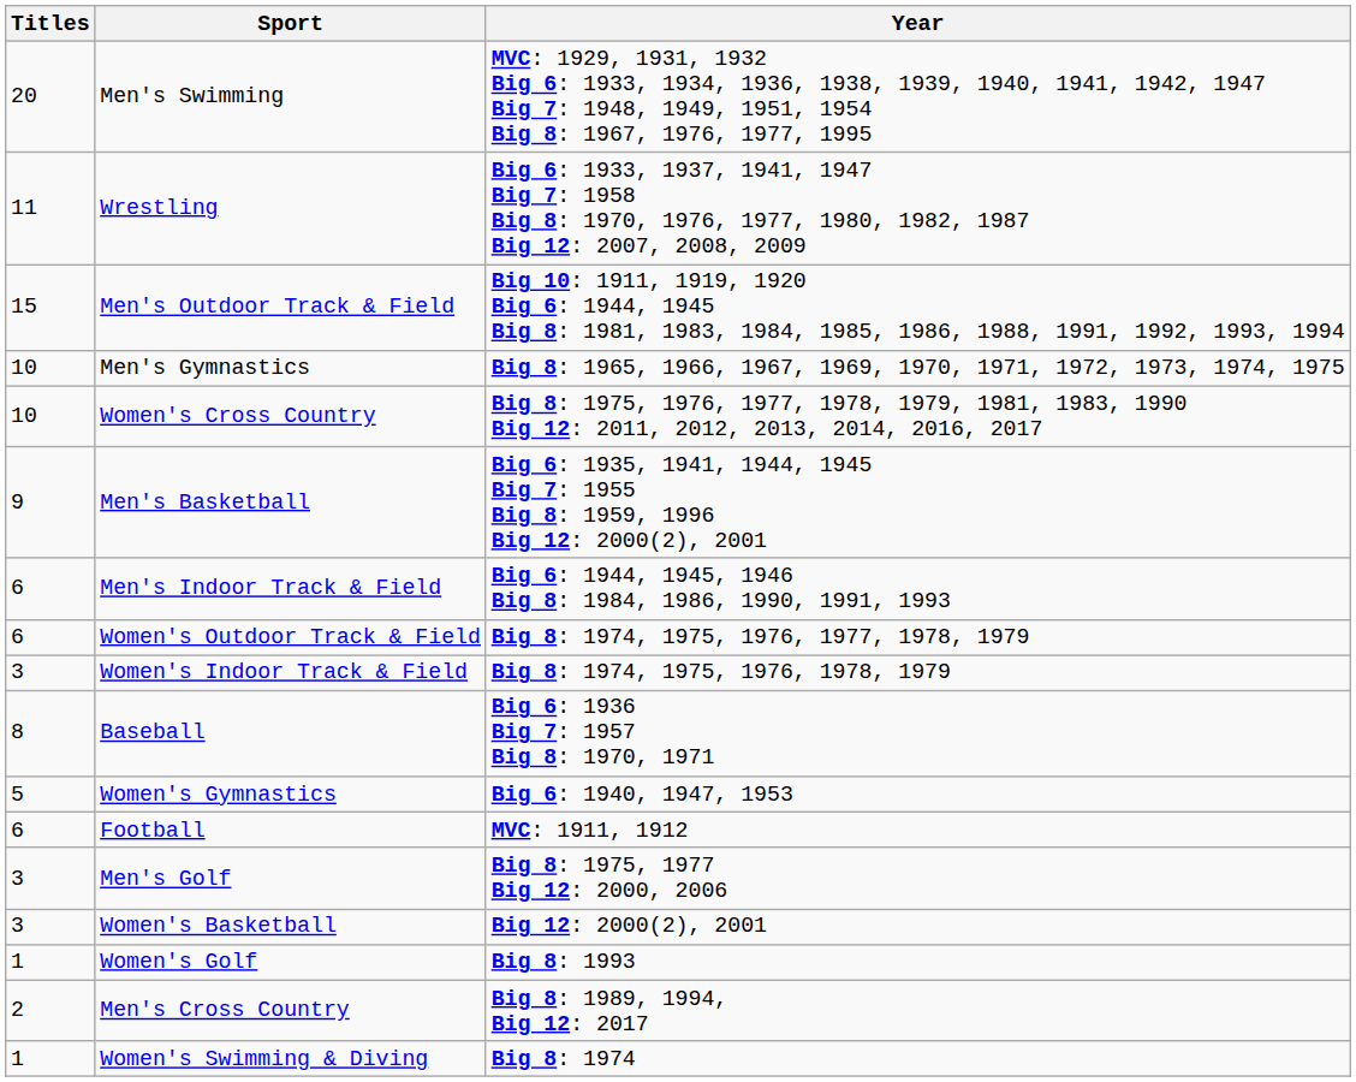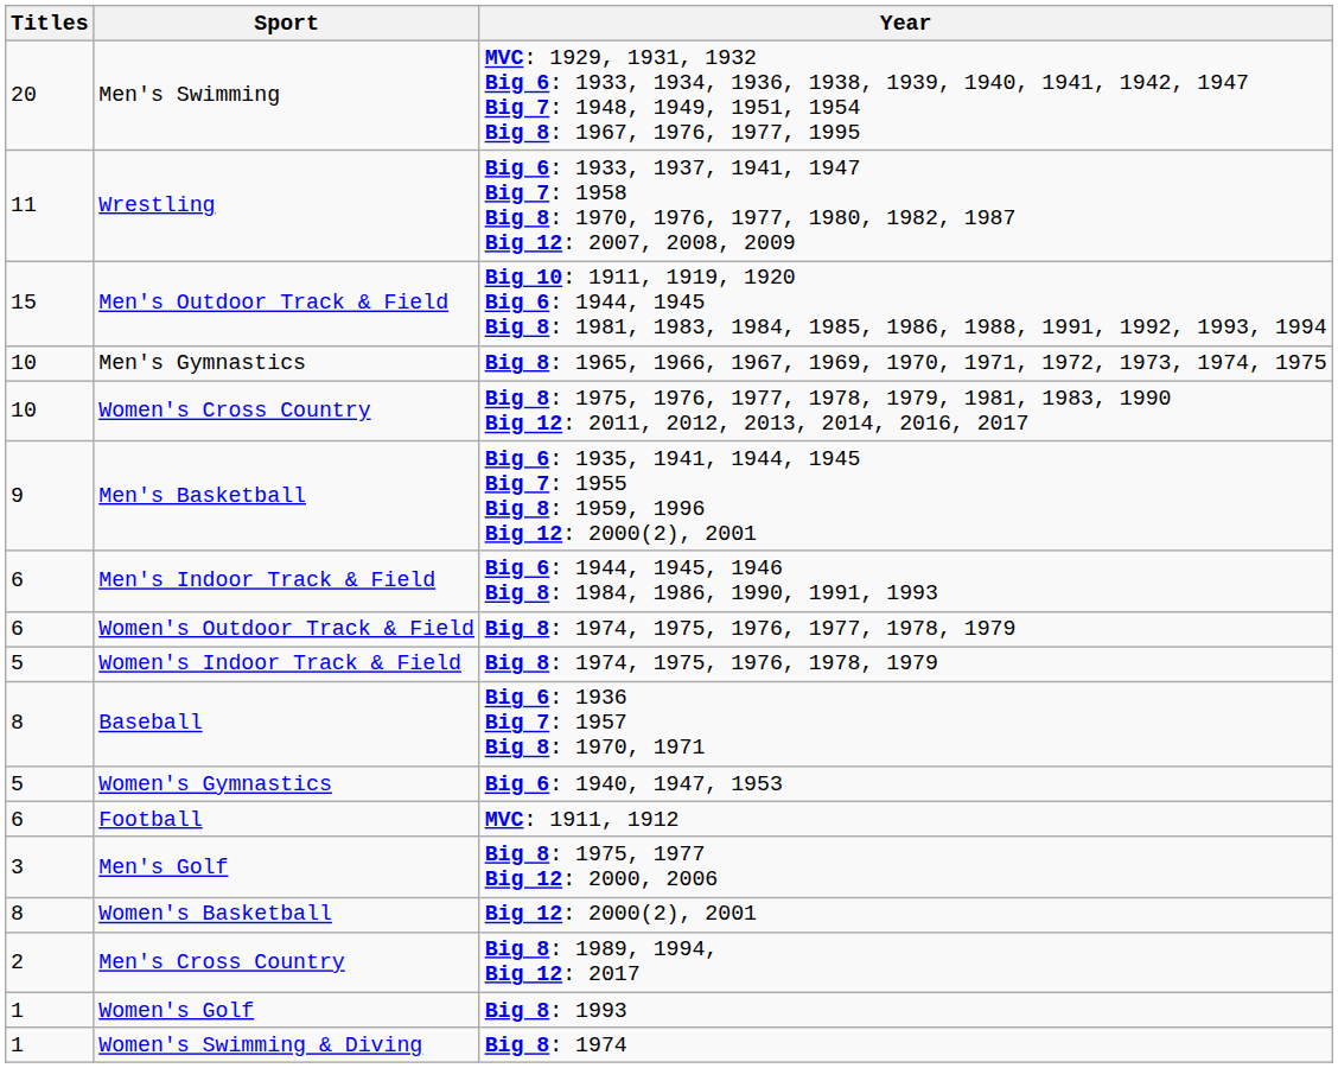 <table class="wikitable">
 <tr>
 <th>Titles</th>
 <th>Sport</th>
 <th>Year</th>
 </tr>
 <tr>
 <td>20</td>
 <td>Men's Swimming</td>
 <td><strong><a href='#'>MVC</a></strong>: 1929, 1931, 1932<br><strong><a href='#'>Big 6</a></strong>: 1933, 1934, 1936, 1938, 1939, 1940, 1941, 1942, 1947<br><strong><a href='#'>Big 7</a></strong>: 1948, 1949, 1951, 1954 <br><strong><a href='#'>Big 8</a></strong>: 1967, 1976, 1977, 1995</td>
 </tr>
 <tr>
 <td>11</td>
 <td><a href='#'>Wrestling</a></td>
 <td><strong><a href='#'>Big 6</a></strong>: 1933, 1937, 1941, 1947<br> <strong><a href='#'>Big 7</a></strong>: 1958<br> <strong><a href='#'>Big 8</a></strong>: 1970, 1976, 1977, 1980, 1982, 1987<br> <strong><a href='#'>Big 12</a></strong>: 2007, 2008, 2009</td>
 </tr>
 <tr>
 <td>15</td>
 <td><a href='#'>Men's Outdoor Track & Field</a></td>
 <td><strong><a href='#'>Big 10</a></strong>: 1911, 1919, 1920<br><strong><a href='#'>Big 6</a></strong>: 1944, 1945<br> <strong><a href='#'>Big 8</a></strong>: 1981, 1983, 1984, 1985, 1986, 1988, 1991, 1992, 1993, 1994</td>
 </tr>
 <tr>
 <td>10</td>
 <td>Men's Gymnastics</td>
 <td><strong><a href='#'>Big 8</a></strong>: 1965, 1966, 1967, 1969, 1970, 1971, 1972, 1973, 1974, 1975</td>
 </tr>
 <tr>
 <td>10</td>
 <td><a href='#'>Women's Cross Country</a></td>
 <td><strong><a href='#'>Big 8</a></strong>: 1975, 1976, 1977, 1978, 1979, 1981, 1983, 1990<br><strong><a href='#'>Big 12</a></strong>: 2011, 2012, 2013, 2014, 2016, 2017</td>
 </tr>
 <tr>
 <td>9</td>
 <td><a href='#'>Men's Basketball</a></td>
 <td><strong><a href='#'>Big 6</a></strong>: 1935, 1941, 1944, 1945<br><strong><a href='#'>Big 7</a></strong>: 1955<br><strong><a href='#'>Big 8</a></strong>: 1959, 1996<br><strong><a href='#'>Big 12</a></strong>: 2000(2), 2001</td>
 </tr>
 <tr>
 <td>6</td>
 <td><a href='#'>Men's Indoor Track & Field</a></td>
 <td><strong><a href='#'>Big 6</a></strong>: 1944, 1945, 1946<br> <strong><a href='#'>Big 8</a></strong>: 1984, 1986, 1990, 1991, 1993</td>
 </tr>
 <tr>
 <td>6</td>
 <td><a href='#'>Women's Outdoor Track & Field</a></td>
 <td><strong><a href='#'>Big 8</a></strong>: 1974, 1975, 1976, 1977, 1978, 1979</td>
 </tr>
 <tr>
-<td>3</td>
+<td>5</td>
 <td><a href='#'>Women's Indoor Track & Field</a></td>
 <td><strong><a href='#'>Big 8</a></strong>: 1974, 1975, 1976, 1978, 1979</td>
 </tr>
 <tr>
 <td>8</td>
 <td><a href='#'>Baseball</a></td>
 <td><strong><a href='#'>Big 6</a></strong>: 1936<br><strong><a href='#'>Big 7</a></strong>: 1957<br><strong><a href='#'>Big 8</a></strong>: 1970, 1971</td>
 </tr>
 <tr>
 <td>5</td>
 <td><a href='#'>Women's Gymnastics</a></td>
 <td><strong><a href='#'>Big 6</a></strong>: 1940, 1947, 1953</td>
 </tr>
 <tr>
 <td>6</td>
 <td><a href='#'>Football</a></td>
 <td><strong><a href='#'>MVC</a></strong>: 1911, 1912<br></td>
 </tr>
 <tr>
 <td>3</td>
 <td><a href='#'>Men's Golf</a></td>
 <td><strong><a href='#'>Big 8</a></strong>: 1975, 1977<br> <strong><a href='#'>Big 12</a></strong>: 2000, 2006</td>
 </tr>
 <tr>
-<td>3</td>
+<td>8</td>
 <td><a href='#'>Women's Basketball</a></td>
 <td><strong><a href='#'>Big 12</a></strong>: 2000(2), 2001</td>
-</tr>
-<tr>
-<td>1</td>
-<td><a href='#'>Women's Golf</a></td>
-<td><strong><a href='#'>Big 8</a></strong>: 1993</td>
 </tr>
 <tr>
 <td>2</td>
 <td><a href='#'>Men's Cross Country</a></td>
 <td><strong><a href='#'>Big 8</a></strong>: 1989, 1994, <br><strong><a href='#'>Big 12</a></strong>: 2017</td>
 </tr>
 <tr>
 <td>1</td>
+<td><a href='#'>Women's Golf</a></td>
+<td><strong><a href='#'>Big 8</a></strong>: 1993</td>
+</tr>
+<tr>
+<td>1</td>
 <td><a href='#'>Women's Swimming & Diving</a></td>
 <td><strong><a href='#'>Big 8</a></strong>: 1974</td>
 </tr>
 </table>
